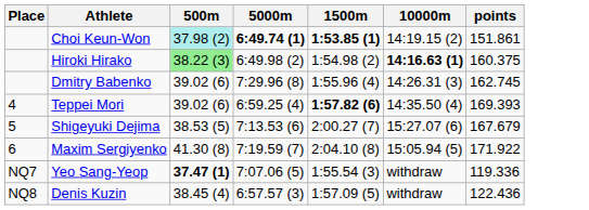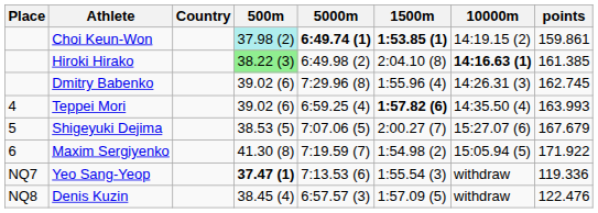 <table class="wikitable">
 <tr>
 <th>Place</th>
 <th>Athlete</th>
+<th>Country</th>
 <th>500m</th>
 <th>5000m</th>
 <th>1500m</th>
 <th>10000m</th>
 <th>points</th>
 </tr>
 <tr>
 <td></td>
 <td><a href='#'>Choi Keun-Won</a></td>
+<td></td>
 <td style="background: paleturquoise;">37.98 (2)</td>
 <td><strong>6:49.74 (1)</strong></td>
 <td><strong>1:53.85 (1)</strong></td>
 <td>14:19.15 (2)</td>
-<td>151.861</td>
+<td>159.861</td>
 </tr>
 <tr>
 <td></td>
 <td><a href='#'>Hiroki Hirako</a></td>
+<td></td>
 <td style="background: lightgreen;">38.22 (3)</td>
 <td>6:49.98 (2)</td>
-<td>1:54.98 (2)</td>
+<td>2:04.10 (8)</td>
 <td><strong>14:16.63 (1)</strong></td>
-<td>160.375</td>
+<td>161.385</td>
 </tr>
 <tr>
 <td></td>
 <td><a href='#'>Dmitry Babenko</a></td>
+<td></td>
 <td>39.02 (6)</td>
 <td>7:29.96 (8)</td>
 <td>1:55.96 (4)</td>
 <td>14:26.31 (3)</td>
 <td>162.745</td>
 </tr>
 <tr>
 <td>4</td>
 <td><a href='#'>Teppei Mori</a></td>
+<td></td>
 <td>39.02 (6)</td>
 <td>6:59.25 (4)</td>
 <td><strong>1:57.82 (6)</strong></td>
 <td>14:35.50 (4)</td>
-<td>169.393</td>
+<td>163.993</td>
 </tr>
 <tr>
 <td>5</td>
 <td><a href='#'>Shigeyuki Dejima</a></td>
+<td></td>
 <td>38.53 (5)</td>
-<td>7:13.53 (6)</td>
+<td>7:07.06 (5)</td>
 <td>2:00.27 (7)</td>
 <td>15:27.07 (6)</td>
 <td>167.679</td>
 </tr>
 <tr>
 <td>6</td>
 <td><a href='#'>Maxim Sergiyenko</a></td>
+<td></td>
 <td>41.30 (8)</td>
 <td>7:19.59 (7)</td>
-<td>2:04.10 (8)</td>
+<td>1:54.98 (2)</td>
 <td>15:05.94 (5)</td>
 <td>171.922</td>
 </tr>
 <tr>
 <td>NQ7</td>
 <td><a href='#'>Yeo Sang-Yeop</a></td>
+<td></td>
 <td><strong>37.47 (1)</strong></td>
-<td>7:07.06 (5)</td>
+<td>7:13.53 (6)</td>
 <td>1:55.54 (3)</td>
 <td>withdraw</td>
 <td>119.336</td>
 </tr>
 <tr>
 <td>NQ8</td>
 <td><a href='#'>Denis Kuzin</a></td>
+<td></td>
 <td>38.45 (4)</td>
 <td>6:57.57 (3)</td>
 <td>1:57.09 (5)</td>
 <td>withdraw</td>
-<td>122.436</td>
+<td>122.476</td>
 </tr>
 </table>
